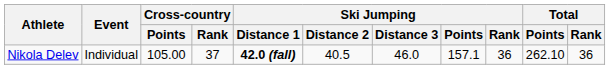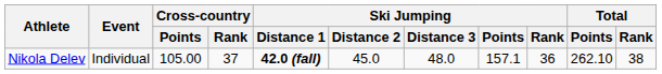 <table class="wikitable" style="font-size:90%">
 <tr>
 <th rowspan="2">Athlete</th>
 <th rowspan="2">Event</th>
 <th colspan="2">Cross-country</th>
 <th colspan="5">Ski Jumping</th>
 <th colspan="2">Total</th>
 </tr>
 <tr>
 <th>Points</th>
 <th>Rank</th>
 <th>Distance 1</th>
 <th>Distance 2</th>
 <th>Distance 3</th>
 <th>Points</th>
 <th>Rank</th>
 <th>Points</th>
 <th>Rank</th>
 </tr>
 <tr>
 <td><a href='#'>Nikola Delev</a></td>
 <td rowspan="4">Individual</td>
 <td align="center">105.00</td>
 <td align="center">37</td>
 <td align="center"><strong>42.0 <em>(fall)</em></strong></td>
-<td align="center">40.5</td>
-<td align="center">46.0</td>
+<td align="center">45.0</td>
+<td align="center">48.0</td>
 <td align="center">157.1</td>
 <td align="center">36</td>
 <td align="center">262.10</td>
-<td align="center">36</td>
+<td align="center">38</td>
 </tr>
 </table>
